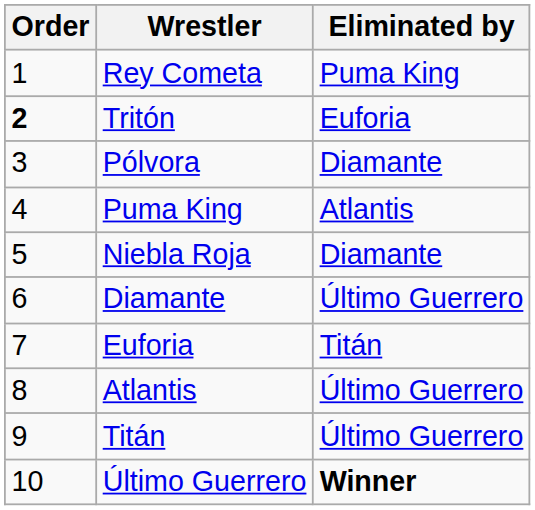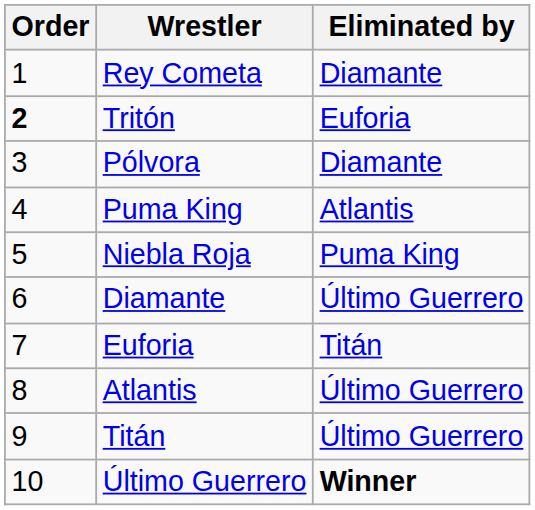 <table class="wikitable sortable">
 <tr>
 <th>Order</th>
 <th>Wrestler</th>
 <th>Eliminated by</th>
 </tr>
 <tr>
 <td>1</td>
 <td><a href='#'>Rey Cometa</a></td>
-<td><a href='#'>Puma King</a></td>
+<td><a href='#'>Diamante</a></td>
 </tr>
 <tr>
 <td><strong>2</strong></td>
 <td><a href='#'>Tritón</a></td>
 <td><a href='#'>Euforia</a></td>
 </tr>
 <tr>
 <td>3</td>
 <td><a href='#'>Pólvora</a></td>
 <td><a href='#'>Diamante</a></td>
 </tr>
 <tr>
 <td>4</td>
 <td><a href='#'>Puma King</a></td>
 <td><a href='#'>Atlantis</a></td>
 </tr>
 <tr>
 <td>5</td>
 <td><a href='#'>Niebla Roja</a></td>
-<td><a href='#'>Diamante</a></td>
+<td><a href='#'>Puma King</a></td>
 </tr>
 <tr>
 <td>6</td>
 <td><a href='#'>Diamante</a></td>
 <td><a href='#'>Último Guerrero</a></td>
 </tr>
 <tr>
 <td>7</td>
 <td><a href='#'>Euforia</a></td>
 <td><a href='#'>Titán</a></td>
 </tr>
 <tr>
 <td>8</td>
 <td><a href='#'>Atlantis</a></td>
 <td><a href='#'>Último Guerrero</a></td>
 </tr>
 <tr>
 <td>9</td>
 <td><a href='#'>Titán</a></td>
 <td><a href='#'>Último Guerrero</a></td>
 </tr>
 <tr>
 <td>10</td>
 <td><a href='#'>Último Guerrero</a></td>
 <td><strong>Winner</strong></td>
 </tr>
 </table>
